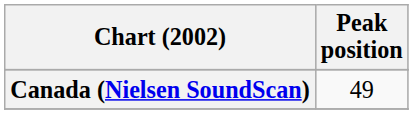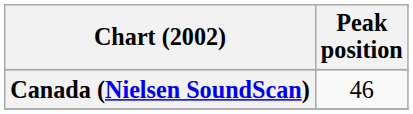 <table class="wikitable sortable plainrowheaders" style="text-align:center">
 <tr>
 <th scope="col">Chart (2002)</th>
 <th scope="col">Peak<br>position</th>
 </tr>
 <tr>
 </tr>
 <tr>
 </tr>
 <tr>
 <th scope=row>Canada (<a href='#'>Nielsen SoundScan</a>)</th>
-<td style="text-align:center;">49</td>
+<td style="text-align:center;">46</td>
 </tr>
 <tr>
 </tr>
 <tr>
 </tr>
 <tr>
 </tr>
 <tr>
 </tr>
 <tr>
 </tr>
 <tr>
 </tr>
 <tr>
 </tr>
 <tr>
 </tr>
 <tr>
 </tr>
 <tr>
 </tr>
 </table>
